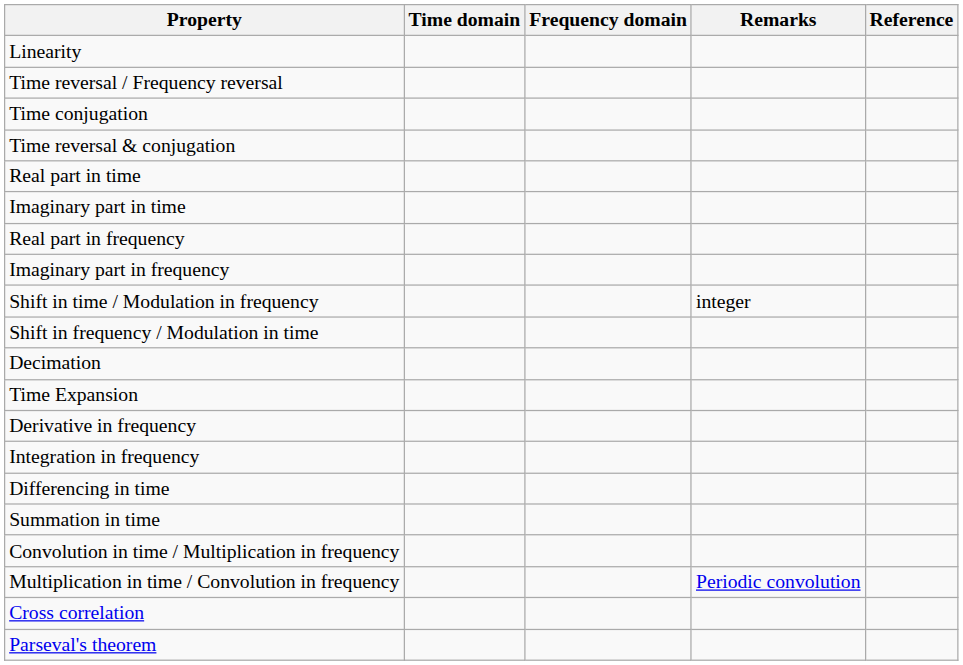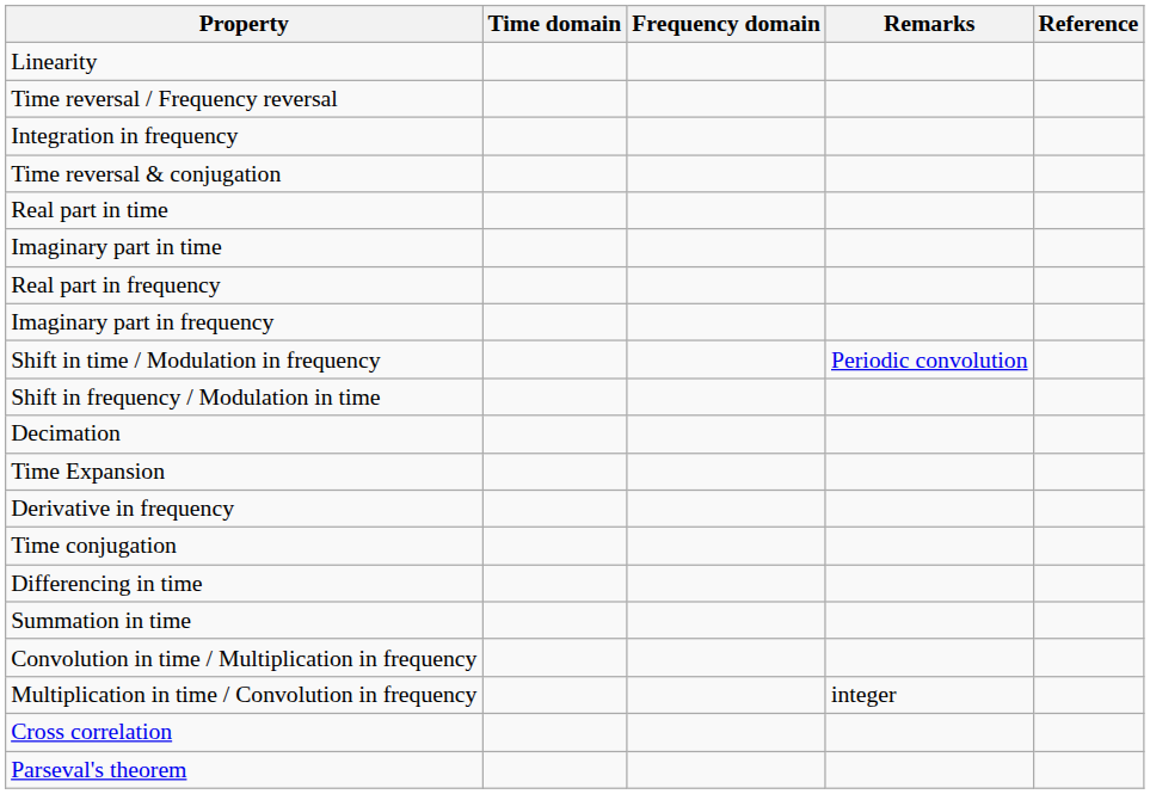 <table class="wikitable">
 <tr>
 <th>Property</th>
 <th>Time domain<br></th>
 <th>Frequency domain<br></th>
 <th>Remarks</th>
 <th>Reference</th>
 </tr>
 <tr>
 <td>Linearity</td>
 <td></td>
 <td></td>
 <td></td>
 <td></td>
 </tr>
 <tr>
 <td>Time reversal / Frequency reversal</td>
 <td></td>
 <td></td>
 <td></td>
 <td></td>
 </tr>
 <tr>
-<td>Time conjugation</td>
+<td>Integration in frequency</td>
 <td></td>
 <td></td>
 <td></td>
 <td></td>
 </tr>
 <tr>
 <td>Time reversal & conjugation</td>
 <td></td>
 <td></td>
 <td></td>
 <td></td>
 </tr>
 <tr>
 <td>Real part in time</td>
 <td></td>
 <td></td>
 <td></td>
 <td></td>
 </tr>
 <tr>
 <td>Imaginary part in time</td>
 <td></td>
 <td></td>
 <td></td>
 <td></td>
 </tr>
 <tr>
 <td>Real part in frequency</td>
 <td></td>
 <td></td>
 <td></td>
 <td></td>
 </tr>
 <tr>
 <td>Imaginary part in frequency</td>
 <td></td>
 <td></td>
 <td></td>
 <td></td>
 </tr>
 <tr>
 <td>Shift in time / Modulation in frequency</td>
 <td></td>
 <td></td>
-<td>integer </td>
+<td><a href='#'>Periodic convolution</a></td>
 <td></td>
 </tr>
 <tr>
 <td>Shift in frequency / Modulation in time</td>
 <td></td>
 <td></td>
 <td></td>
 <td></td>
 </tr>
 <tr>
 <td>Decimation</td>
 <td></td>
 <td>  </td>
 <td></td>
 <td></td>
 </tr>
 <tr>
 <td>Time Expansion</td>
 <td></td>
 <td></td>
 <td></td>
 <td></td>
 </tr>
 <tr>
 <td>Derivative in frequency</td>
 <td></td>
 <td></td>
 <td></td>
 <td></td>
 </tr>
 <tr>
-<td>Integration in frequency</td>
+<td>Time conjugation</td>
 <td></td>
 <td></td>
 <td></td>
 <td></td>
 </tr>
 <tr>
 <td>Differencing in time</td>
 <td></td>
 <td></td>
 <td></td>
 <td></td>
 </tr>
 <tr>
 <td>Summation in time</td>
 <td></td>
 <td></td>
 <td></td>
 <td></td>
 </tr>
 <tr>
 <td>Convolution in time / Multiplication in frequency</td>
 <td></td>
 <td></td>
 <td></td>
 <td></td>
 </tr>
 <tr>
 <td>Multiplication in time / Convolution in frequency</td>
 <td></td>
 <td></td>
-<td><a href='#'>Periodic convolution</a></td>
+<td>integer </td>
 <td></td>
 </tr>
 <tr>
 <td><a href='#'>Cross correlation</a></td>
 <td></td>
 <td></td>
 <td></td>
 <td></td>
 </tr>
 <tr>
 <td><a href='#'>Parseval's theorem</a></td>
 <td></td>
 <td></td>
 <td></td>
 <td></td>
 </tr>
 </table>
